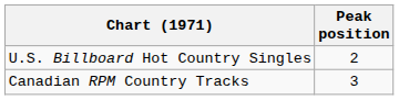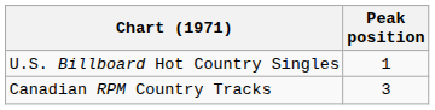 <table class="wikitable sortable">
 <tr>
 <th align="left">Chart (1971)</th>
 <th align="center">Peak<br>position</th>
 </tr>
 <tr>
 <td align="left">U.S. <em>Billboard</em> Hot Country Singles</td>
-<td align="center">2</td>
+<td align="center">1</td>
 </tr>
 <tr>
 <td align="left">Canadian <em>RPM</em> Country Tracks</td>
 <td align="center">3</td>
 </tr>
 </table>
